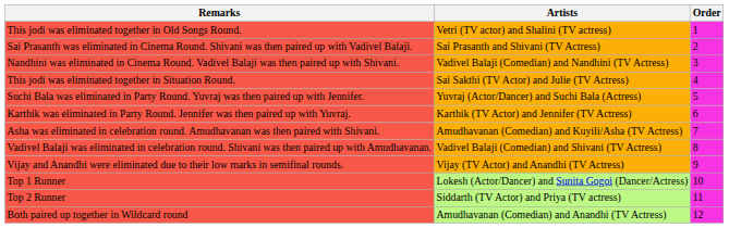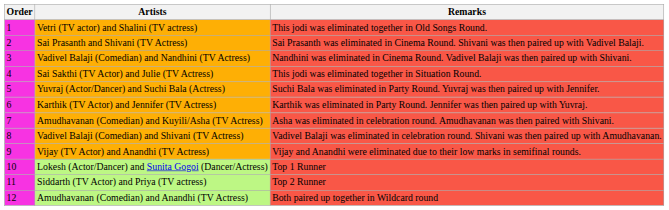 <table class="wikitable">
 <tr>
+<th>Order</th>
+<th>Artists</th>
 <th>Remarks</th>
-<th>Artists</th>
-<th>Order</th>
 </tr>
 <tr>
+<td bgcolor="#f733e2">1</td>
+<td bgcolor="#feaf05">Vetri (TV actor) and Shalini (TV actress)</td>
 <td bgcolor="#f95747">This jodi was eliminated together in Old Songs Round.</td>
-<td bgcolor="#feaf05">Vetri (TV actor) and Shalini (TV actress)</td>
-<td bgcolor="#f733e2">1</td>
 </tr>
 <tr>
+<td bgcolor="#f733e2">2</td>
+<td bgcolor="#feaf05">Sai Prasanth and Shivani (TV Actress)</td>
 <td bgcolor="#f95747">Sai Prasanth was eliminated in Cinema Round. Shivani was then paired up with Vadivel Balaji.</td>
-<td bgcolor="#feaf05">Sai Prasanth and Shivani (TV Actress)</td>
-<td bgcolor="#f733e2">2</td>
 </tr>
 <tr>
+<td bgcolor="#f733e2">3</td>
+<td bgcolor="#feaf05">Vadivel Balaji (Comedian) and Nandhini (TV Actress)</td>
 <td bgcolor="#f95747">Nandhini was eliminated in Cinema Round. Vadivel Balaji was then paired up with Shivani.</td>
-<td bgcolor="#feaf05">Vadivel Balaji (Comedian) and Nandhini (TV Actress)</td>
-<td bgcolor="#f733e2">3</td>
 </tr>
 <tr>
+<td bgcolor="#f733e2">4</td>
+<td bgcolor="#feaf05">Sai Sakthi (TV Actor) and Julie (TV Actress)</td>
 <td bgcolor="#f95747">This jodi was eliminated together in Situation Round.</td>
-<td bgcolor="#feaf05">Sai Sakthi (TV Actor) and Julie (TV Actress)</td>
-<td bgcolor="#f733e2">4</td>
 </tr>
 <tr>
+<td bgcolor="#f733e2">5</td>
+<td bgcolor="#feaf05">Yuvraj (Actor/Dancer) and Suchi Bala (Actress)</td>
 <td bgcolor="#f95747">Suchi Bala was eliminated in Party Round. Yuvraj was then paired up with Jennifer.</td>
-<td bgcolor="#feaf05">Yuvraj (Actor/Dancer) and Suchi Bala (Actress)</td>
-<td bgcolor="#f733e2">5</td>
 </tr>
 <tr>
+<td bgcolor="#f733e2">6</td>
+<td bgcolor="#feaf05">Karthik (TV Actor) and Jennifer (TV Actress)</td>
 <td bgcolor="#f95747">Karthik was eliminated in Party Round. Jennifer was then paired up with Yuvraj.</td>
-<td bgcolor="#feaf05">Karthik (TV Actor) and Jennifer (TV Actress)</td>
-<td bgcolor="#f733e2">6</td>
 </tr>
 <tr>
+<td bgcolor="#f733e2">7</td>
+<td bgcolor="#feaf05">Amudhavanan (Comedian) and Kuyili/Asha (TV Actress)</td>
 <td bgcolor="#f95747">Asha was eliminated in celebration round. Amudhavanan was then paired with Shivani.</td>
-<td bgcolor="#feaf05">Amudhavanan (Comedian) and Kuyili/Asha (TV Actress)</td>
-<td bgcolor="#f733e2">7</td>
 </tr>
 <tr>
+<td bgcolor="#f733e2">8</td>
+<td bgcolor="#feaf05">Vadivel Balaji (Comedian) and Shivani (TV Actress)</td>
 <td bgcolor="#f95747">Vadivel Balaji was eliminated in celebration round. Shivani was then paired up with Amudhavanan.</td>
-<td bgcolor="#feaf05">Vadivel Balaji (Comedian) and Shivani (TV Actress)</td>
-<td bgcolor="#f733e2">8</td>
 </tr>
 <tr>
+<td bgcolor="#f733e2">9</td>
+<td bgcolor="#feaf05">Vijay (TV Actor) and Anandhi (TV Actress)</td>
 <td bgcolor="#f95747">Vijay and Anandhi were eliminated due to their low marks in semifinal rounds.</td>
-<td bgcolor="#feaf05">Vijay (TV Actor) and Anandhi (TV Actress)</td>
-<td bgcolor="#f733e2">9</td>
 </tr>
 <tr>
+<td bgcolor="#f733e2">10</td>
+<td bgcolor="#bdf784">Lokesh (Actor/Dancer) and <a href='#'>Sunita Gogoi</a> (Dancer/Actress)</td>
 <td bgcolor="#f95747">Top 1 Runner</td>
-<td bgcolor="#bdf784">Lokesh (Actor/Dancer) and <a href='#'>Sunita Gogoi</a> (Dancer/Actress)</td>
-<td bgcolor="#f733e2">10</td>
 </tr>
 <tr>
+<td bgcolor="#f733e2">11</td>
+<td bgcolor="#bdf784">Siddarth (TV Actor) and  Priya (TV actress)</td>
 <td bgcolor="#f95747">Top 2 Runner</td>
-<td bgcolor="#bdf784">Siddarth (TV Actor) and  Priya (TV actress)</td>
-<td bgcolor="#f733e2">11</td>
 </tr>
 <tr>
+<td bgcolor="#f733e2">12</td>
+<td bgcolor="#bdf784">Amudhavanan (Comedian) and Anandhi (TV Actress)</td>
 <td bgcolor="#f95747">Both paired up together in Wildcard round</td>
-<td bgcolor="#bdf784">Amudhavanan (Comedian) and Anandhi (TV Actress)</td>
-<td bgcolor="#f733e2">12</td>
 </tr>
 </table>
